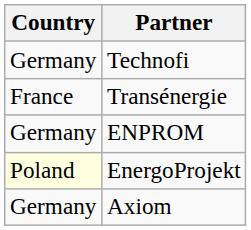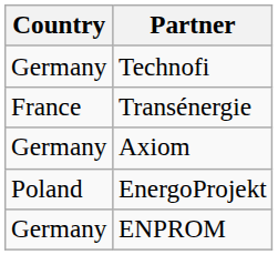 <table class="wikitable">
 <tr>
 <th>Country</th>
 <th>Partner</th>
 </tr>
 <tr>
 <td>Germany</td>
 <td>Technofi</td>
 </tr>
 <tr>
 <td>France</td>
 <td>Transénergie</td>
 </tr>
 <tr>
 <td>Germany</td>
-<td>ENPROM</td>
+<td>Axiom</td>
 </tr>
 <tr>
-<td style="background: lightyellow;">Poland</td>
+<td>Poland</td>
 <td>EnergoProjekt</td>
 </tr>
 <tr>
 <td>Germany</td>
-<td>Axiom</td>
+<td>ENPROM</td>
 </tr>
 </table>
